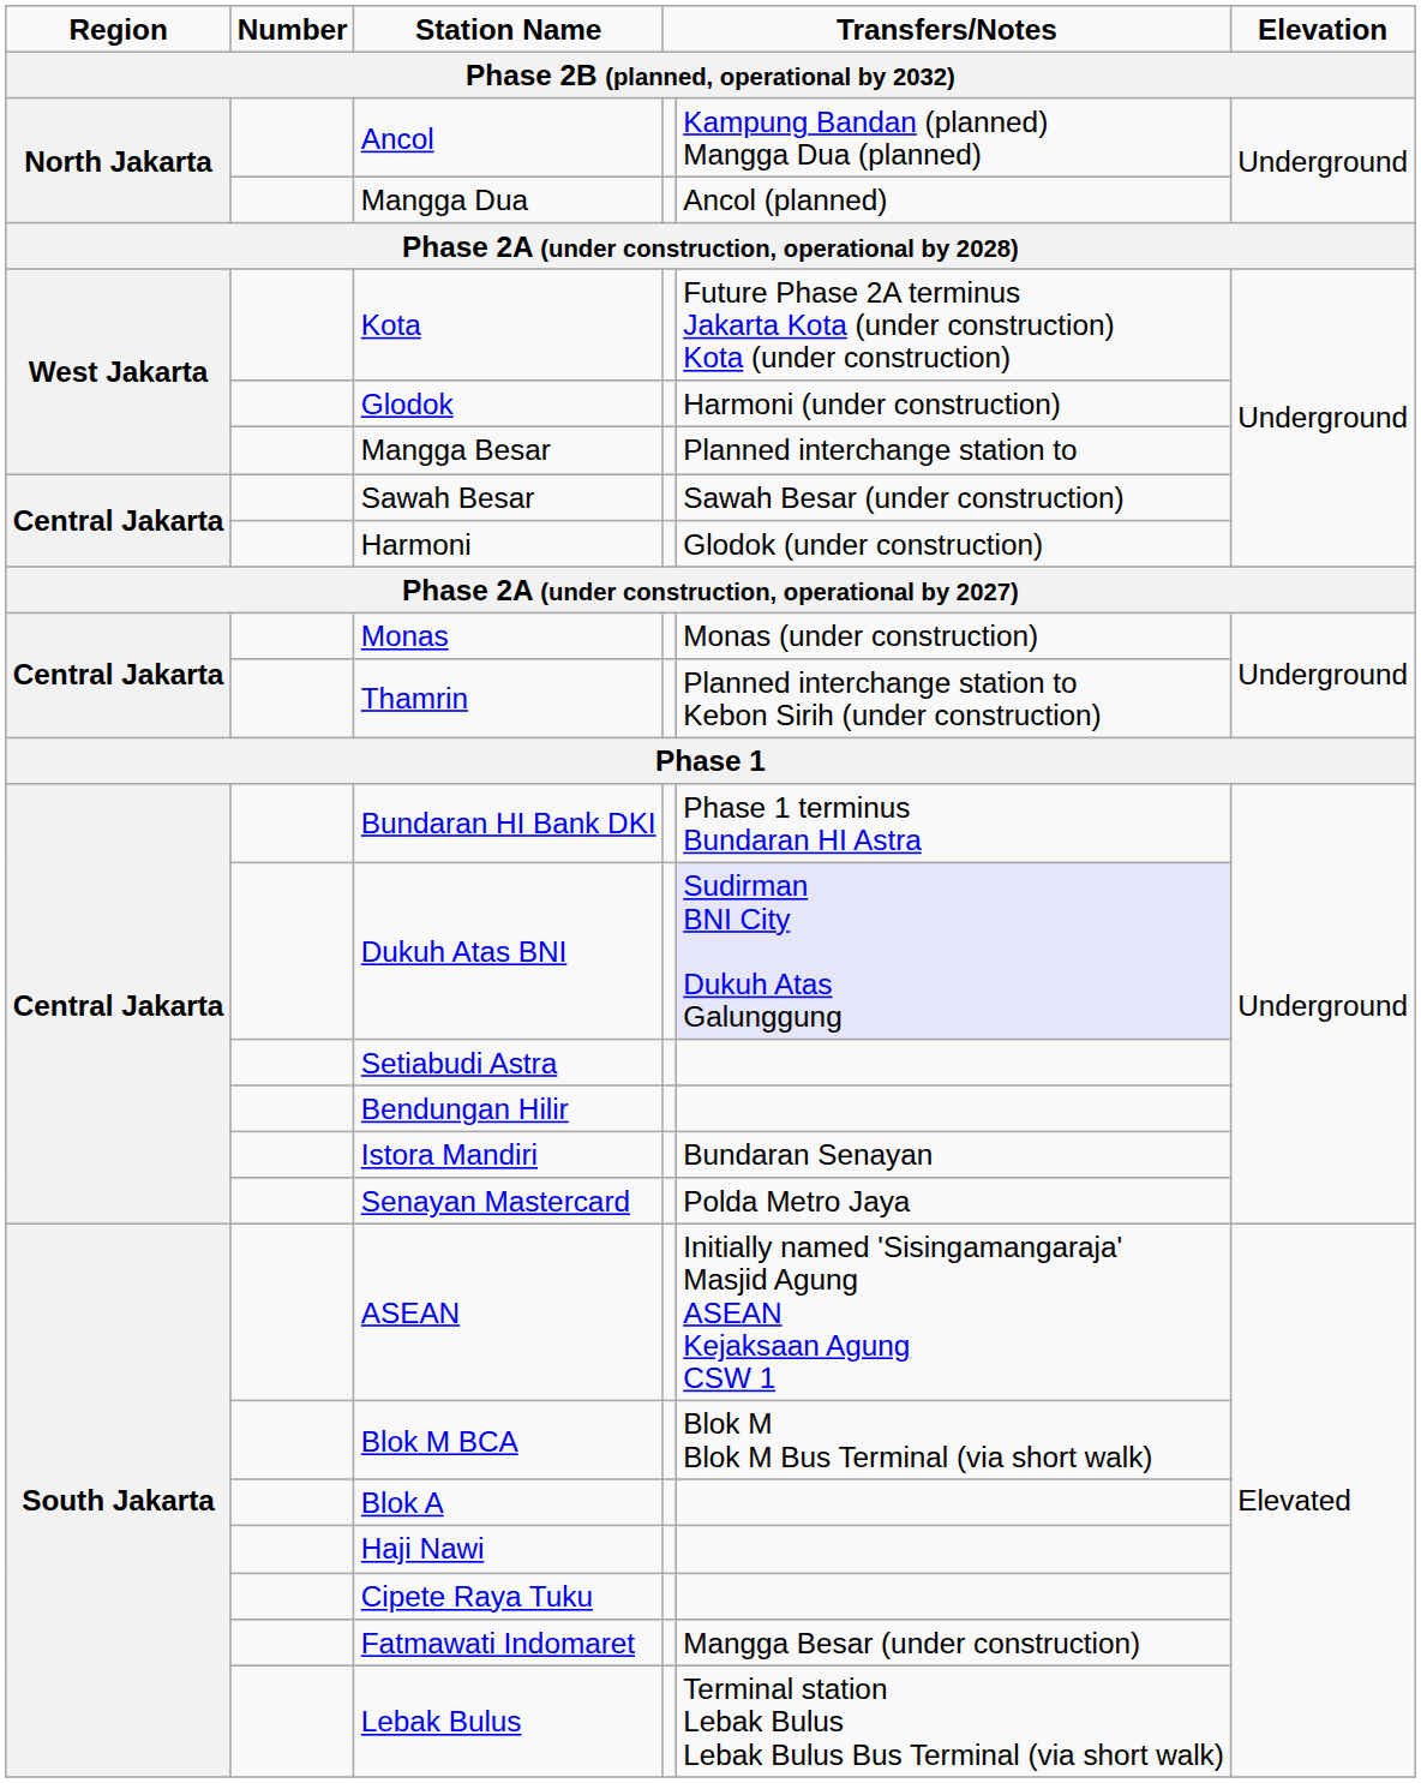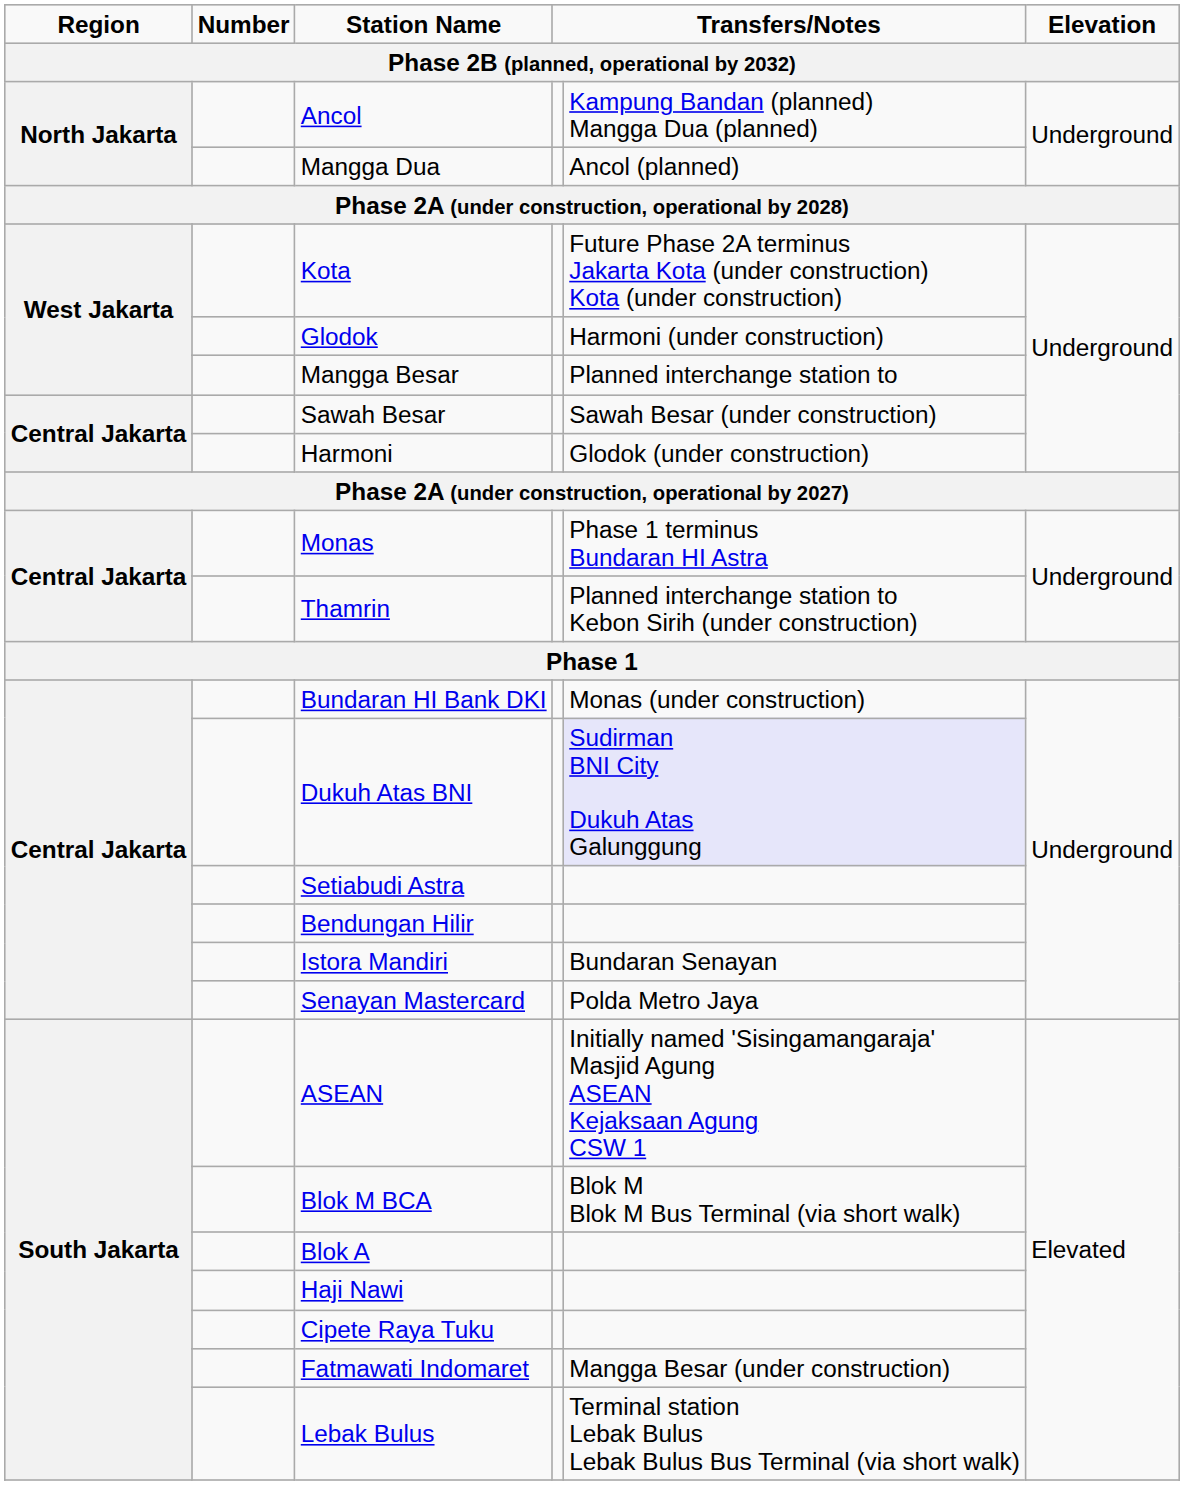 <table class="wikitable" style="margin-left: 1em; margin-bottom: 1em; color: black; border-collapse: collapse; font-size: 95%">
 <tr align="center">
 <td><strong>Region</strong></td>
 <td><strong>Number</strong></td>
 <td> <strong>Station Name</strong></td>
 <td colspan="2"><strong>Transfers/Notes</strong></td>
 <td><strong>Elevation</strong></td>
 </tr>
 <tr>
 <th colspan="6">Phase 2B <small>(planned, operational by 2032)</small></th>
 </tr>
 <tr>
 <th rowspan="2">North Jakarta</th>
 <td></td>
 <td><a href='#'>Ancol</a></td>
 <td></td>
 <td>  <a href='#'>Kampung Bandan</a> (planned)<br> Mangga Dua (planned)</td>
 <td rowspan="2">Underground</td>
 </tr>
 <tr>
 <td></td>
 <td>Mangga Dua</td>
 <td></td>
 <td>  Ancol (planned)</td>
 </tr>
 <tr>
 <th colspan="6">Phase 2A <small>(under construction, operational by 2028)</small></th>
 </tr>
 <tr>
 <th rowspan="3">West Jakarta</th>
 <td></td>
 <td><a href='#'>Kota</a></td>
 <td></td>
 <td>Future Phase 2A terminus<br>   <a href='#'>Jakarta Kota</a> (under construction)<br>  <a href='#'>Kota</a> (under construction)</td>
 <td rowspan="5">Underground</td>
 </tr>
 <tr>
 <td></td>
 <td><a href='#'>Glodok</a></td>
 <td></td>
 <td>         Harmoni (under construction)</td>
 </tr>
 <tr>
 <td></td>
 <td>Mangga Besar</td>
 <td></td>
 <td>Planned interchange station to </td>
 </tr>
 <tr>
 <th rowspan="2">Central Jakarta</th>
 <td></td>
 <td>Sawah Besar</td>
 <td></td>
 <td> Sawah Besar (under construction)</td>
 </tr>
 <tr>
 <td></td>
 <td>Harmoni</td>
 <td></td>
 <td> Glodok (under construction)</td>
 </tr>
 <tr>
 <th colspan="6">Phase 2A <small>(under construction, operational by 2027)</small></th>
 </tr>
 <tr>
 <th rowspan="2">Central Jakarta</th>
 <td></td>
 <td><a href='#'>Monas</a></td>
 <td></td>
-<td>      Monas (under construction)</td>
+<td>Phase 1 terminus<br>   <a href='#'>Bundaran HI Astra</a></td>
 <td rowspan="2">Underground</td>
 </tr>
 <tr>
 <td><br></td>
 <td><a href='#'>Thamrin</a></td>
 <td></td>
 <td>Planned interchange station to <br>   Kebon Sirih (under construction)</td>
 </tr>
 <tr>
 <th colspan="6">Phase 1</th>
 </tr>
 <tr>
 <th rowspan="6">Central Jakarta</th>
 <td></td>
 <td><a href='#'>Bundaran HI Bank DKI</a></td>
 <td></td>
-<td>Phase 1 terminus<br>   <a href='#'>Bundaran HI Astra</a></td>
+<td>      Monas (under construction)</td>
 <td rowspan="6">Underground</td>
 </tr>
 <tr>
 <td></td>
 <td><a href='#'>Dukuh Atas BNI</a></td>
 <td></td>
 <td style="background: lavender;"> <a href='#'>Sudirman</a><br> <a href='#'>BNI City</a><br>  <br>  <a href='#'>Dukuh Atas</a><br>  Galunggung</td>
 </tr>
 <tr>
 <td></td>
 <td><a href='#'>Setiabudi Astra</a></td>
 <td></td>
 <td></td>
 </tr>
 <tr>
 <td></td>
 <td><a href='#'>Bendungan Hilir</a></td>
 <td></td>
 <td></td>
 </tr>
 <tr>
 <td></td>
 <td><a href='#'>Istora Mandiri</a></td>
 <td></td>
 <td>    Bundaran Senayan</td>
 </tr>
 <tr>
 <td></td>
 <td><a href='#'>Senayan Mastercard</a></td>
 <td></td>
 <td> Polda Metro Jaya</td>
 </tr>
 <tr>
 <th rowspan="7">South Jakarta</th>
 <td></td>
 <td><a href='#'>ASEAN</a></td>
 <td></td>
 <td>Initially named 'Sisingamangaraja'<br>  Masjid Agung<br>  <a href='#'>ASEAN</a><br> <a href='#'>Kejaksaan Agung</a><br>   <a href='#'>CSW 1</a></td>
 <td rowspan="7">Elevated</td>
 </tr>
 <tr>
 <td></td>
 <td><a href='#'>Blok M BCA</a></td>
 <td></td>
 <td> Blok M<br> Blok M Bus Terminal (via short walk)</td>
 </tr>
 <tr>
 <td></td>
 <td><a href='#'>Blok A</a></td>
 <td></td>
 <td></td>
 </tr>
 <tr>
 <td></td>
 <td><a href='#'>Haji Nawi</a></td>
 <td></td>
 <td></td>
 </tr>
 <tr>
 <td></td>
 <td><a href='#'>Cipete Raya Tuku</a></td>
 <td></td>
 <td></td>
 </tr>
 <tr>
 <td></td>
 <td><a href='#'>Fatmawati Indomaret</a></td>
 <td></td>
 <td> Mangga Besar (under construction)</td>
 </tr>
 <tr>
 <td></td>
 <td><a href='#'>Lebak Bulus</a></td>
 <td></td>
 <td>Terminal station<br> Lebak Bulus<br> Lebak Bulus Bus Terminal (via short walk)</td>
 </tr>
 </table>
